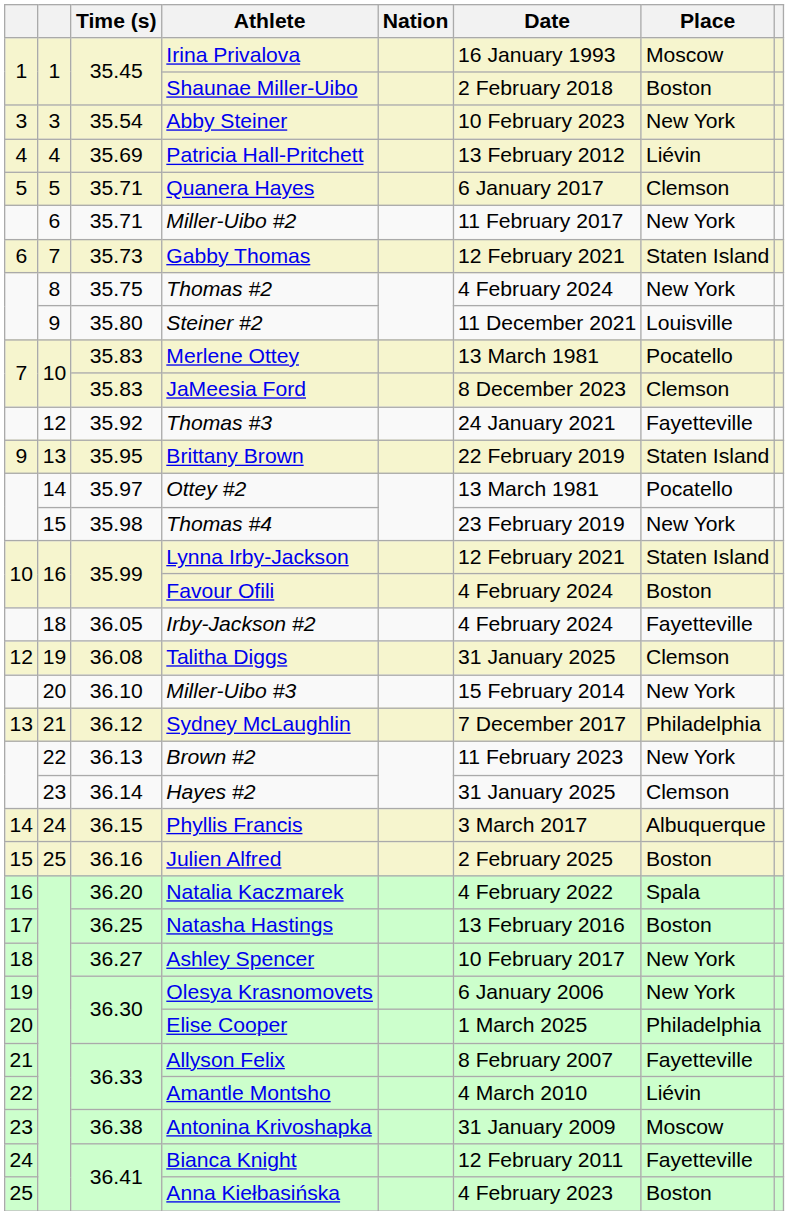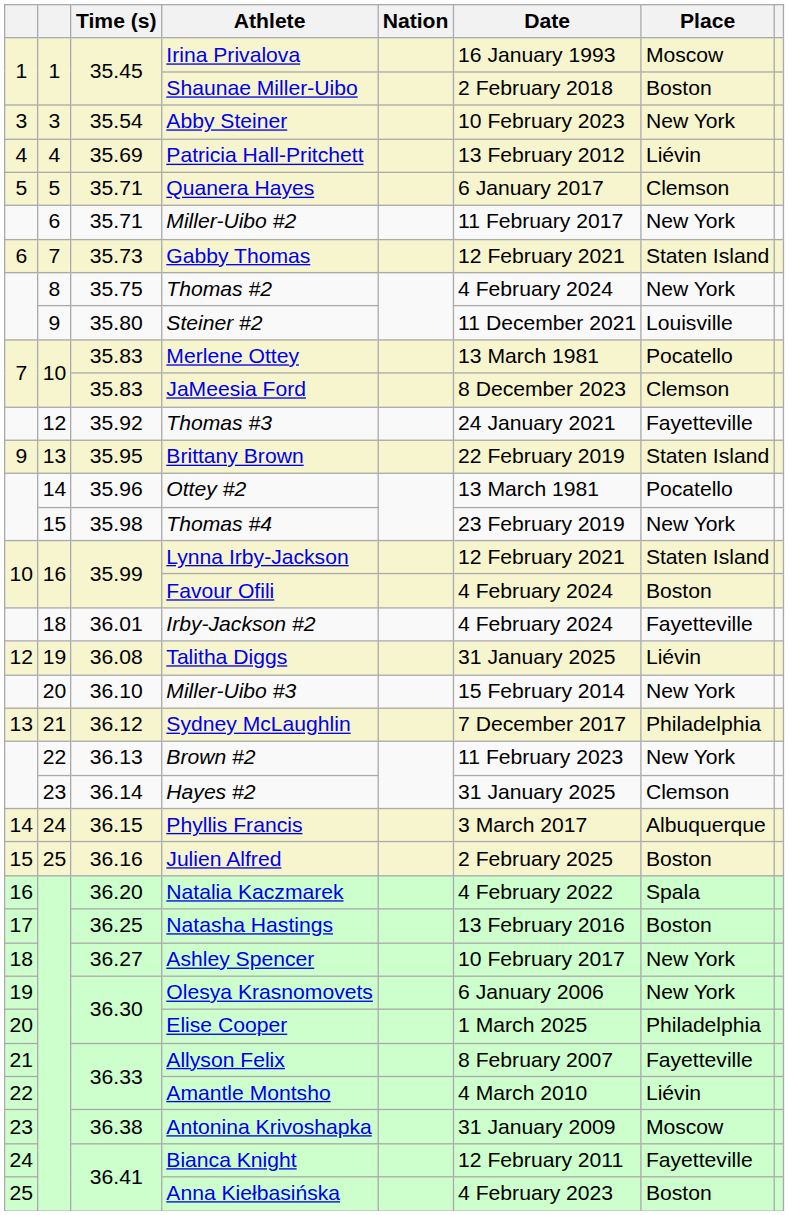 <table class="wikitable sortable">
 <tr>
 <th></th>
 <th></th>
 <th>Time (s)</th>
 <th>Athlete</th>
 <th>Nation</th>
 <th>Date</th>
 <th>Place</th>
 <th class="unsortable"></th>
 </tr>
 <tr bgcolor="#f6F5CE">
 <td rowspan="2" align="center">1</td>
 <td rowspan="2" align="center">1</td>
 <td rowspan="2" align="center">35.45</td>
 <td><a href='#'>Irina Privalova</a></td>
 <td></td>
 <td>16 January 1993</td>
 <td>Moscow</td>
 <td></td>
 </tr>
 <tr bgcolor="#f6F5CE">
 <td><a href='#'>Shaunae Miller-Uibo</a></td>
 <td></td>
 <td>2 February 2018</td>
 <td>Boston</td>
 <td></td>
 </tr>
 <tr bgcolor="#f6F5CE">
 <td align="center">3</td>
 <td align="center">3</td>
 <td align="center">35.54</td>
 <td><a href='#'>Abby Steiner</a></td>
 <td></td>
 <td>10 February 2023</td>
 <td>New York</td>
 <td></td>
 </tr>
 <tr bgcolor="#f6F5CE">
 <td align="center">4</td>
 <td align="center">4</td>
 <td align="center">35.69</td>
 <td><a href='#'>Patricia Hall-Pritchett</a></td>
 <td></td>
 <td>13 February 2012</td>
 <td>Liévin</td>
 <td></td>
 </tr>
 <tr bgcolor="#f6F5CE">
 <td align="center">5</td>
 <td align="center">5</td>
 <td align="center">35.71</td>
 <td><a href='#'>Quanera Hayes</a></td>
 <td></td>
 <td>6 January 2017</td>
 <td>Clemson</td>
 <td></td>
 </tr>
 <tr>
 <td></td>
 <td align="center">6</td>
 <td align="center">35.71</td>
 <td><em>Miller-Uibo #2</em></td>
 <td></td>
 <td>11 February 2017</td>
 <td>New York</td>
 <td></td>
 </tr>
 <tr bgcolor="#f6F5CE">
 <td align="center">6</td>
 <td align="center">7</td>
 <td align="center">35.73</td>
 <td><a href='#'>Gabby Thomas</a></td>
 <td></td>
 <td>12 February 2021</td>
 <td>Staten Island</td>
 <td></td>
 </tr>
 <tr>
 <td rowspan="2"></td>
 <td align="center">8</td>
 <td align="center">35.75</td>
 <td><em>Thomas #2</em></td>
 <td rowspan="2"></td>
 <td>4 February 2024</td>
 <td>New York</td>
 <td></td>
 </tr>
 <tr>
 <td align="center">9</td>
 <td align="center">35.80</td>
 <td><em>Steiner #2</em></td>
 <td>11 December 2021</td>
 <td>Louisville</td>
 <td></td>
 </tr>
 <tr bgcolor="#f6F5CE">
 <td rowspan="2" align="center">7</td>
 <td rowspan="2" align="center">10</td>
 <td align="center">35.83 </td>
 <td><a href='#'>Merlene Ottey</a></td>
 <td></td>
 <td>13 March 1981</td>
 <td>Pocatello</td>
 <td></td>
 </tr>
 <tr bgcolor="#f6F5CE">
 <td align="center">35.83</td>
 <td><a href='#'>JaMeesia Ford</a></td>
 <td></td>
 <td>8 December 2023</td>
 <td>Clemson</td>
 <td></td>
 </tr>
 <tr>
 <td></td>
 <td align="center">12</td>
 <td align="center">35.92</td>
 <td><em>Thomas #3</em></td>
 <td></td>
 <td>24 January 2021</td>
 <td>Fayetteville</td>
 <td></td>
 </tr>
 <tr bgcolor="#f6F5CE">
 <td align="center">9</td>
 <td align="center">13</td>
 <td align="center">35.95</td>
 <td><a href='#'>Brittany Brown</a></td>
 <td></td>
 <td>22 February 2019</td>
 <td>Staten Island</td>
 <td></td>
 </tr>
 <tr>
 <td rowspan="2"></td>
 <td align="center">14</td>
-<td align="center">35.97 </td>
+<td align="center">35.96 </td>
 <td><em>Ottey #2</em></td>
 <td rowspan="2"></td>
 <td>13 March 1981</td>
 <td>Pocatello</td>
 <td></td>
 </tr>
 <tr>
 <td align="center">15</td>
 <td align="center">35.98</td>
 <td><em>Thomas #4</em></td>
 <td>23 February 2019</td>
 <td>New York</td>
 <td></td>
 </tr>
 <tr bgcolor="#f6F5CE">
 <td rowspan="2" align="center">10</td>
 <td rowspan="2" align="center">16</td>
 <td rowspan="2" align="center">35.99</td>
 <td><a href='#'>Lynna Irby-Jackson</a></td>
 <td></td>
 <td>12 February 2021</td>
 <td>Staten Island</td>
 <td></td>
 </tr>
 <tr bgcolor="#f6F5CE">
 <td><a href='#'>Favour Ofili</a></td>
 <td></td>
 <td>4 February 2024</td>
 <td>Boston</td>
 <td></td>
 </tr>
 <tr>
 <td></td>
 <td align="center">18</td>
-<td align="center">36.05</td>
+<td align="center">36.01</td>
 <td><em>Irby-Jackson #2</em></td>
 <td></td>
 <td>4 February 2024</td>
 <td>Fayetteville</td>
 <td></td>
 </tr>
 <tr bgcolor="#f6F5CE">
 <td align="center">12</td>
 <td align="center">19</td>
 <td align="center">36.08</td>
 <td><a href='#'>Talitha Diggs</a></td>
 <td></td>
 <td>31 January 2025</td>
-<td>Clemson</td>
+<td>Liévin</td>
 <td></td>
 </tr>
 <tr>
 <td></td>
 <td align="center">20</td>
 <td align="center">36.10</td>
 <td><em>Miller-Uibo #3</em></td>
 <td></td>
 <td>15 February 2014</td>
 <td>New York</td>
 <td></td>
 </tr>
 <tr bgcolor="#f6F5CE">
 <td align="center">13</td>
 <td align="center">21</td>
 <td align="center">36.12</td>
 <td><a href='#'>Sydney McLaughlin</a></td>
 <td></td>
 <td>7 December 2017</td>
 <td>Philadelphia</td>
 <td></td>
 </tr>
 <tr>
 <td rowspan="2"></td>
 <td align="center">22</td>
 <td align="center">36.13</td>
 <td><em>Brown #2</em></td>
 <td rowspan="2"></td>
 <td>11 February 2023</td>
 <td>New York</td>
 <td></td>
 </tr>
 <tr>
 <td align="center">23</td>
 <td align="center">36.14</td>
 <td><em>Hayes #2</em></td>
 <td>31 January 2025</td>
 <td>Clemson</td>
 <td></td>
 </tr>
 <tr bgcolor="#f6F5CE">
 <td align="center">14</td>
 <td align="center">24</td>
 <td align="center">36.15 </td>
 <td><a href='#'>Phyllis Francis</a></td>
 <td></td>
 <td>3 March 2017</td>
 <td>Albuquerque</td>
 <td></td>
 </tr>
 <tr bgcolor="#f6F5CE">
 <td align="center">15</td>
 <td align="center">25</td>
 <td align="center">36.16</td>
 <td><a href='#'>Julien Alfred</a></td>
 <td></td>
 <td>2 February 2025</td>
 <td>Boston</td>
 <td></td>
 </tr>
 <tr bgcolor="#CCFFCC">
 <td align="center">16</td>
 <td rowspan="10"></td>
 <td align="center">36.20</td>
 <td><a href='#'>Natalia Kaczmarek</a></td>
 <td></td>
 <td>4 February 2022</td>
 <td>Spala</td>
 <td></td>
 </tr>
 <tr bgcolor="#CCFFCC">
 <td align="center">17</td>
 <td align="center">36.25</td>
 <td><a href='#'>Natasha Hastings</a></td>
 <td></td>
 <td>13 February 2016</td>
 <td>Boston</td>
 <td></td>
 </tr>
 <tr bgcolor="#CCFFCC">
 <td align="center">18</td>
 <td align="center">36.27</td>
 <td><a href='#'>Ashley Spencer</a></td>
 <td></td>
 <td>10 February 2017</td>
 <td>New York</td>
 <td></td>
 </tr>
 <tr bgcolor="#CCFFCC">
 <td align="center">19</td>
 <td rowspan="2" align="center">36.30</td>
 <td><a href='#'>Olesya Krasnomovets</a></td>
 <td></td>
 <td>6 January 2006</td>
 <td>New York</td>
 <td></td>
 </tr>
 <tr bgcolor="#CCFFCC">
 <td align="center">20</td>
 <td><a href='#'>Elise Cooper</a></td>
 <td></td>
 <td>1 March 2025</td>
 <td>Philadelphia</td>
 <td></td>
 </tr>
 <tr bgcolor="#CCFFCC">
 <td align="center">21</td>
 <td rowspan="2" align="center">36.33</td>
 <td><a href='#'>Allyson Felix</a></td>
 <td></td>
 <td>8 February 2007</td>
 <td>Fayetteville</td>
 <td></td>
 </tr>
 <tr bgcolor="#CCFFCC">
 <td align="center">22</td>
 <td><a href='#'>Amantle Montsho</a></td>
 <td></td>
 <td>4 March 2010</td>
 <td>Liévin</td>
 <td></td>
 </tr>
 <tr bgcolor="#CCFFCC">
 <td align="center">23</td>
 <td align="center">36.38</td>
 <td><a href='#'>Antonina Krivoshapka</a></td>
 <td></td>
 <td>31 January 2009</td>
 <td>Moscow</td>
 <td></td>
 </tr>
 <tr bgcolor="#CCFFCC">
 <td align="center">24</td>
 <td rowspan="2" align="center">36.41</td>
 <td><a href='#'>Bianca Knight</a></td>
 <td></td>
 <td>12 February 2011</td>
 <td>Fayetteville</td>
 <td></td>
 </tr>
 <tr bgcolor="#CCFFCC">
 <td align="center">25</td>
 <td><a href='#'>Anna Kiełbasińska</a></td>
 <td></td>
 <td>4 February 2023</td>
 <td>Boston</td>
 <td></td>
 </tr>
 </table>
